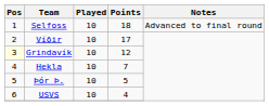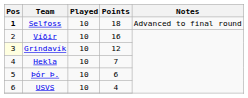 <table class="wikitable" style="text-align: center;">
 <tr>
 <th>Pos</th>
 <th>Team</th>
 <th>Played</th>
 <th>Points</th>
 <th>Notes</th>
 </tr>
 <tr>
-<td>1</td>
+<td><strong>1</strong></td>
 <td><a href='#'>Selfoss</a></td>
 <td>10</td>
 <td>18</td>
 <td align="center" rowspan="1">Advanced to final round</td>
 </tr>
 <tr>
 <td>2</td>
 <td><a href='#'>Víðir</a></td>
 <td>10</td>
-<td>17</td>
+<td>16</td>
 </tr>
 <tr>
 <td style="background: lightyellow;">3</td>
 <td><a href='#'>Grindavík</a></td>
 <td>10</td>
 <td>12</td>
 </tr>
 <tr>
 <td>4</td>
 <td><a href='#'>Hekla</a></td>
 <td>10</td>
 <td>7</td>
 </tr>
 <tr>
 <td>5</td>
 <td><a href='#'>Þór Þ.</a></td>
 <td>10</td>
-<td>5</td>
+<td>6</td>
 </tr>
 <tr>
 <td>6</td>
 <td><a href='#'>USVS</a></td>
 <td>10</td>
 <td>4</td>
 </tr>
 <tr>
 </tr>
 </table>
